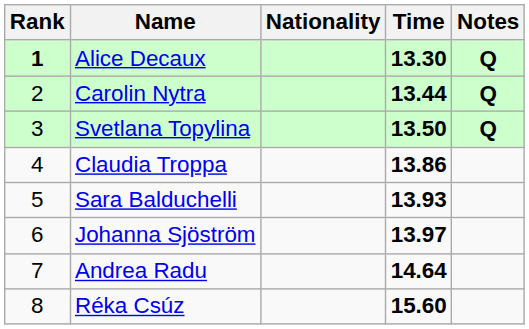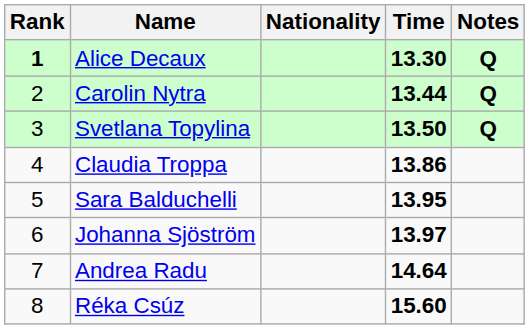 <table class="wikitable sortable" style="text-align:center">
 <tr>
 <th>Rank</th>
 <th>Name</th>
 <th>Nationality</th>
 <th>Time</th>
 <th>Notes</th>
 </tr>
 <tr bgcolor=ccffcc>
 <td><strong>1</strong></td>
 <td align=left><a href='#'>Alice Decaux</a></td>
 <td align=left></td>
 <td><strong>13.30</strong></td>
 <td><strong>Q</strong></td>
 </tr>
 <tr bgcolor=ccffcc>
 <td>2</td>
 <td align=left><a href='#'>Carolin Nytra</a></td>
 <td align=left></td>
 <td><strong>13.44</strong></td>
 <td><strong>Q</strong></td>
 </tr>
 <tr bgcolor=ccffcc>
 <td>3</td>
 <td align=left><a href='#'>Svetlana Topylina</a></td>
 <td align=left></td>
 <td><strong>13.50</strong></td>
 <td><strong>Q</strong></td>
 </tr>
 <tr>
 <td>4</td>
 <td align=left><a href='#'>Claudia Troppa</a></td>
 <td align=left></td>
 <td><strong>13.86</strong></td>
 <td></td>
 </tr>
 <tr>
 <td>5</td>
 <td align=left><a href='#'>Sara Balduchelli</a></td>
 <td align=left></td>
-<td><strong>13.93</strong></td>
+<td><strong>13.95</strong></td>
 <td></td>
 </tr>
 <tr>
 <td>6</td>
 <td align=left><a href='#'>Johanna Sjöström</a></td>
 <td align=left></td>
 <td><strong>13.97</strong></td>
 <td></td>
 </tr>
 <tr>
 <td>7</td>
 <td align=left><a href='#'>Andrea Radu</a></td>
 <td align=left></td>
 <td><strong>14.64</strong></td>
 <td></td>
 </tr>
 <tr>
 <td>8</td>
 <td align=left><a href='#'>Réka Csúz</a></td>
 <td align=left></td>
 <td><strong>15.60</strong></td>
 <td></td>
 </tr>
 </table>
